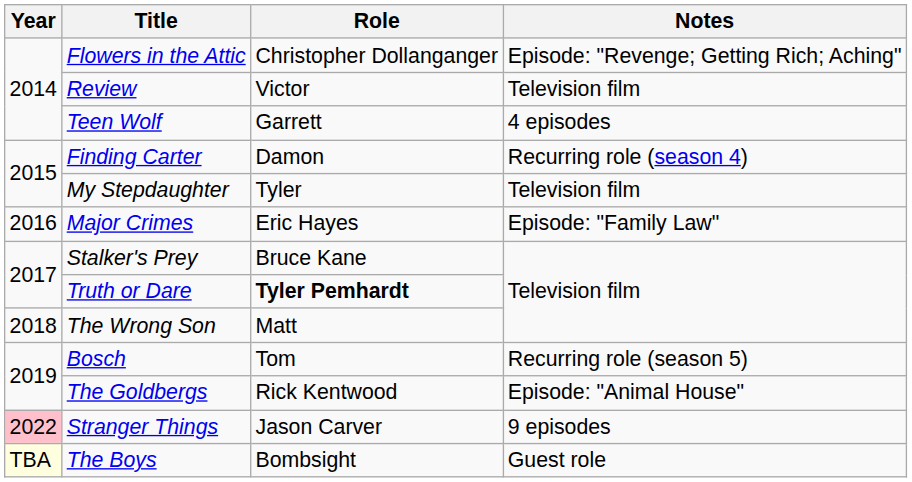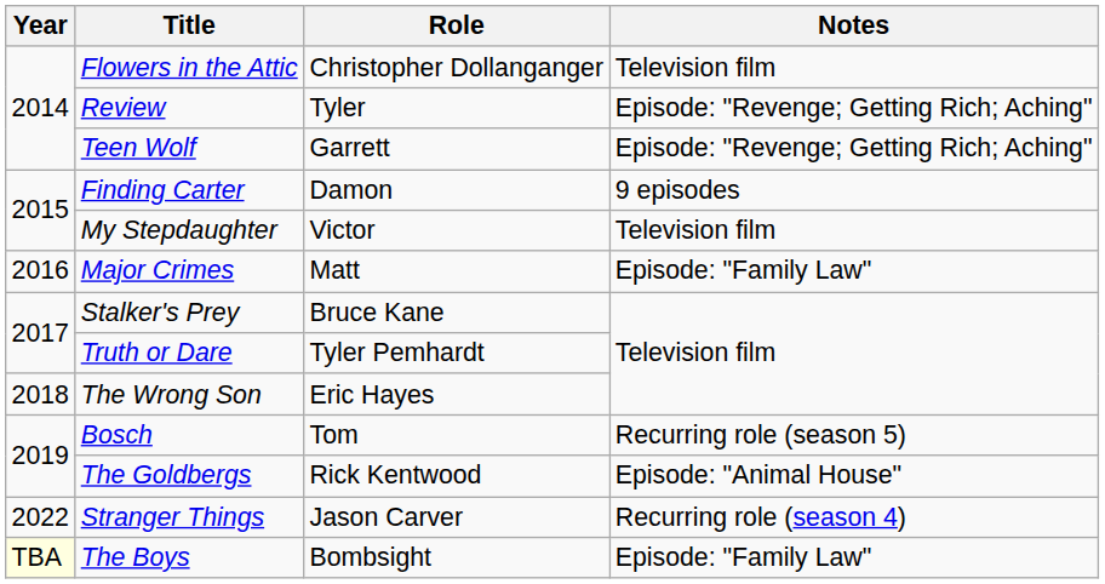 <table class="wikitable">
 <tr>
 <th>Year</th>
 <th>Title</th>
 <th>Role</th>
 <th>Notes</th>
 </tr>
 <tr>
 <td rowspan="3">2014</td>
 <td><em><a href='#'>Flowers in the Attic</a></em></td>
 <td>Christopher Dollanganger</td>
-<td>Episode: "Revenge; Getting Rich; Aching"</td>
+<td>Television film</td>
 </tr>
 <tr>
 <td><em><a href='#'>Review</a></em></td>
-<td>Victor</td>
-<td>Television film</td>
+<td>Tyler</td>
+<td>Episode: "Revenge; Getting Rich; Aching"</td>
 </tr>
 <tr>
 <td><em><a href='#'>Teen Wolf</a></em></td>
 <td>Garrett</td>
-<td>4 episodes</td>
+<td>Episode: "Revenge; Getting Rich; Aching"</td>
 </tr>
 <tr>
 <td rowspan="2">2015</td>
 <td><em><a href='#'>Finding Carter</a></em></td>
 <td>Damon</td>
-<td>Recurring role (<a href='#'>season 4</a>)</td>
+<td>9 episodes</td>
 </tr>
 <tr>
 <td><em>My Stepdaughter</em></td>
-<td>Tyler</td>
+<td>Victor</td>
 <td>Television film</td>
 </tr>
 <tr>
 <td>2016</td>
 <td><em><a href='#'>Major Crimes</a></em></td>
-<td>Eric Hayes</td>
+<td>Matt</td>
 <td>Episode: "Family Law"</td>
 </tr>
 <tr>
 <td rowspan="2">2017</td>
 <td><em>Stalker's Prey</em></td>
 <td>Bruce Kane</td>
 <td rowspan="3">Television film</td>
 </tr>
 <tr>
 <td><em><a href='#'>Truth or Dare</a></em></td>
-<td><strong>Tyler Pemhardt</strong></td>
+<td>Tyler Pemhardt</td>
 </tr>
 <tr>
 <td>2018</td>
 <td><em>The Wrong Son</em></td>
-<td>Matt</td>
+<td>Eric Hayes</td>
 </tr>
 <tr>
 <td rowspan="2">2019</td>
 <td><em><a href='#'>Bosch</a> </em></td>
 <td>Tom</td>
 <td>Recurring role (season 5)</td>
 </tr>
 <tr>
 <td><em><a href='#'>The Goldbergs</a></em></td>
 <td>Rick Kentwood</td>
 <td>Episode: "Animal House"</td>
 </tr>
 <tr>
-<td style="background: pink;">2022</td>
+<td>2022</td>
 <td><em><a href='#'>Stranger Things</a></em></td>
 <td>Jason Carver</td>
-<td>9 episodes</td>
+<td>Recurring role (<a href='#'>season 4</a>)</td>
 </tr>
 <tr>
 <td style="background: lightyellow;">TBA</td>
 <td><em><a href='#'>The Boys</a></em></td>
 <td>Bombsight</td>
-<td>Guest role</td>
+<td>Episode: "Family Law"</td>
 </tr>
 </table>
